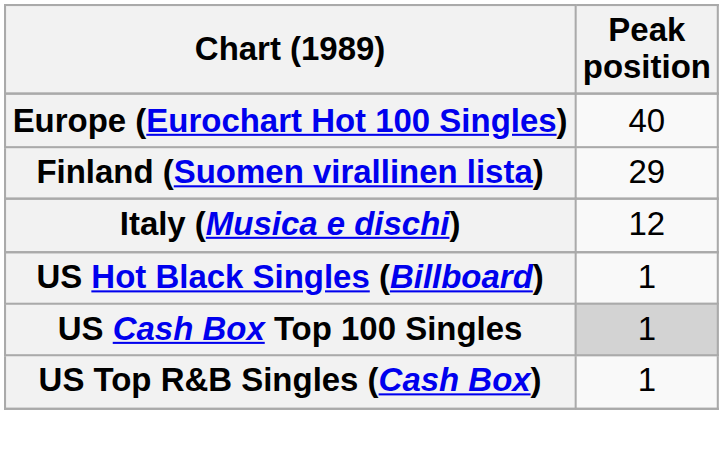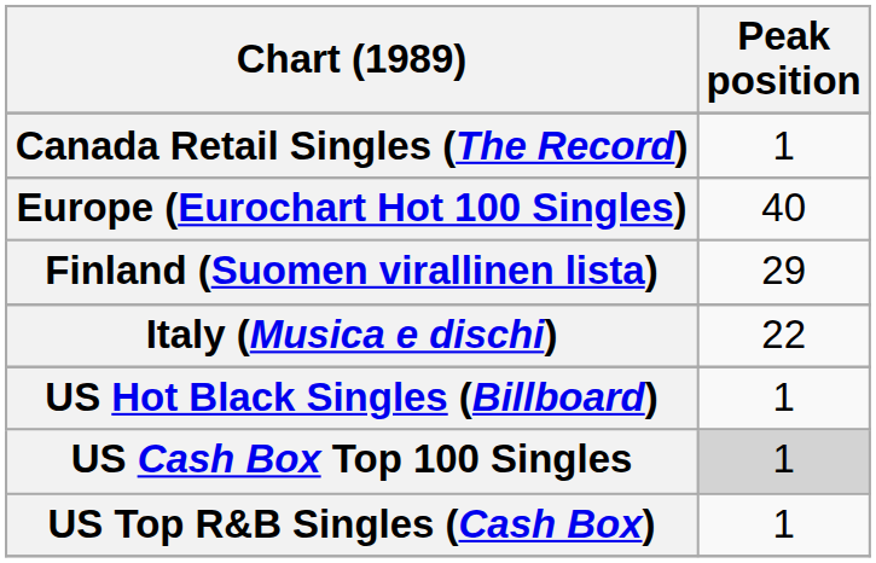 <table class="wikitable sortable plainrowheaders" style="text-align:center">
 <tr>
 <th scope="col">Chart (1989)</th>
 <th scope="col">Peak<br>position</th>
 </tr>
 <tr>
 </tr>
 <tr>
+</tr>
+<tr>
+<th scope="row">Canada Retail Singles (<em><a href='#'>The Record</a></em>)</th>
+<td>1</td>
 </tr>
 <tr>
 </tr>
 <tr>
 </tr>
 <tr>
 <th scope="row">Europe (<a href='#'>Eurochart Hot 100 Singles</a>)</th>
 <td>40</td>
 </tr>
 <tr>
 <th scope="row">Finland (<a href='#'>Suomen virallinen lista</a>)</th>
 <td>29</td>
 </tr>
 <tr>
 </tr>
 <tr>
 <th scope="row">Italy (<em><a href='#'>Musica e dischi</a></em>)</th>
-<td>12</td>
+<td>22</td>
 </tr>
 <tr>
 </tr>
 <tr>
 </tr>
 <tr>
 </tr>
 <tr>
 </tr>
 <tr>
 </tr>
 <tr>
 </tr>
 <tr>
 </tr>
 <tr>
 </tr>
 <tr>
 <th scope="row">US <a href='#'>Hot Black Singles</a> (<em><a href='#'>Billboard</a></em>)</th>
 <td align="center">1</td>
 </tr>
 <tr>
 <th scope="row">US <em><a href='#'>Cash Box</a></em> Top 100 Singles</th>
 <td style="background: lightgrey;">1</td>
 </tr>
 <tr>
 <th scope="row">US Top R&B Singles (<em><a href='#'>Cash Box</a></em>)</th>
 <td>1</td>
 </tr>
 <tr>
 </tr>
 </table>
